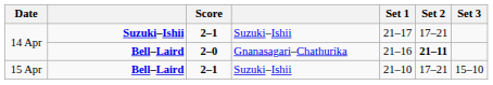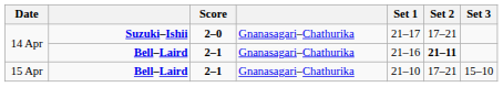 <table class="wikitable" style="text-align: center; font-size:90% ">
 <tr>
 <th width="60">Date</th>
 <th align="right" width="250"></th>
 <th width="60">Score</th>
 <th align="left" width="250"></th>
 <th width="50">Set 1</th>
 <th width="50">Set 2</th>
 <th width="50">Set 3</th>
 </tr>
 <tr>
 <td rowspan=2>14 Apr</td>
 <td align=right><strong><a href='#'>Suzuki</a>–<a href='#'>Ishii</a> </strong></td>
-<td align=center><strong>2–1</strong></td>
-<td align=left> <a href='#'>Suzuki</a>–<a href='#'>Ishii</a></td>
+<td align=center><strong>2–0</strong></td>
+<td align=left> <a href='#'>Gnanasagari</a>–<a href='#'>Chathurika</a></td>
 <td>21–17</td>
 <td>17–21</td>
 <td></td>
 </tr>
 <tr>
 <td align=right><strong><a href='#'>Bell</a>–<a href='#'>Laird</a> </strong></td>
-<td align=center><strong>2–0</strong></td>
+<td align=center><strong>2–1</strong></td>
 <td align=left> <a href='#'>Gnanasagari</a>–<a href='#'>Chathurika</a></td>
 <td>21–16</td>
 <td><strong>21–11</strong></td>
 <td></td>
 </tr>
 <tr>
 <td>15 Apr</td>
 <td align=right><strong><a href='#'>Bell</a>–<a href='#'>Laird</a> </strong></td>
 <td align=center><strong>2–1</strong></td>
-<td align=left> <a href='#'>Suzuki</a>–<a href='#'>Ishii</a></td>
+<td align=left> <a href='#'>Gnanasagari</a>–<a href='#'>Chathurika</a></td>
 <td>21–10</td>
 <td>17–21</td>
 <td>15–10</td>
 </tr>
 </table>
